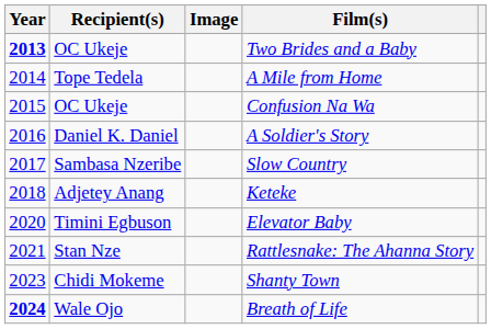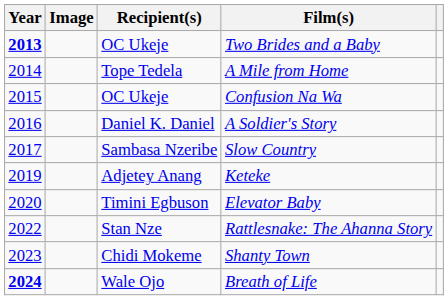 <table class="wikitable sortable plainrowheaders">
 <tr>
 <th scope="col">Year</th>
+<th scope="col">Image</th>
 <th scope="col">Recipient(s)</th>
-<th scope="col">Image</th>
 <th scope="col">Film(s)</th>
 <th scope="col" class="unsortable"></th>
 </tr>
 <tr>
 <td><strong><a href='#'>2013</a></strong></td>
+<td></td>
 <td><a href='#'>OC Ukeje</a></td>
-<td></td>
 <td><em><a href='#'>Two Brides and a Baby</a></em></td>
 <td style="text-align:center;"></td>
 </tr>
 <tr>
 <td><a href='#'>2014</a></td>
+<td></td>
 <td><a href='#'>Tope Tedela</a></td>
-<td></td>
 <td><em><a href='#'>A Mile from Home</a></em></td>
 <td style="text-align:center;"></td>
 </tr>
 <tr>
 <td><a href='#'>2015</a></td>
+<td></td>
 <td><a href='#'>OC Ukeje</a></td>
-<td></td>
 <td><em><a href='#'>Confusion Na Wa</a></em></td>
 <td style="text-align:center;"></td>
 </tr>
 <tr>
 <td><a href='#'>2016</a></td>
+<td></td>
 <td><a href='#'>Daniel K. Daniel</a></td>
-<td></td>
 <td><em><a href='#'>A Soldier's Story</a></em></td>
 <td style="text-align:center;"></td>
 </tr>
 <tr>
 <td><a href='#'>2017</a></td>
+<td></td>
 <td><a href='#'>Sambasa Nzeribe</a></td>
-<td></td>
 <td><em><a href='#'>Slow Country</a></em></td>
 <td style="text-align:center;"></td>
 </tr>
 <tr>
-<td><a href='#'>2018</a></td>
+<td><a href='#'>2019</a></td>
+<td></td>
 <td><a href='#'>Adjetey Anang</a></td>
-<td></td>
 <td><em><a href='#'>Keteke</a></em></td>
 <td style="text-align:center;"></td>
 </tr>
 <tr>
 <td><a href='#'>2020</a></td>
+<td></td>
 <td><a href='#'>Timini Egbuson</a></td>
-<td></td>
 <td><em><a href='#'>Elevator Baby</a></em></td>
 <td style="text-align:center;"></td>
 </tr>
 <tr>
-<td><a href='#'>2021</a></td>
+<td><a href='#'>2022</a></td>
+<td></td>
 <td><a href='#'>Stan Nze</a></td>
-<td></td>
 <td><em><a href='#'>Rattlesnake: The Ahanna Story</a></em></td>
 <td style="text-align:center;"></td>
 </tr>
 <tr>
 <td><a href='#'>2023</a></td>
+<td></td>
 <td><a href='#'>Chidi Mokeme</a></td>
-<td></td>
 <td><em><a href='#'>Shanty Town</a></em></td>
 <td style="text-align:center;"></td>
 </tr>
 <tr>
 <td><strong><a href='#'>2024</a></strong></td>
+<td></td>
 <td><a href='#'>Wale Ojo</a></td>
-<td></td>
 <td><em><a href='#'>Breath of Life</a></em></td>
 <td style="text-align:center;"></td>
 </tr>
 </table>
